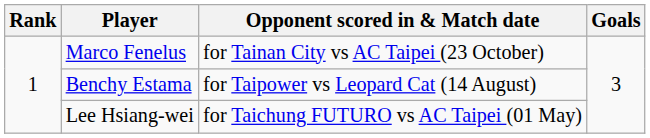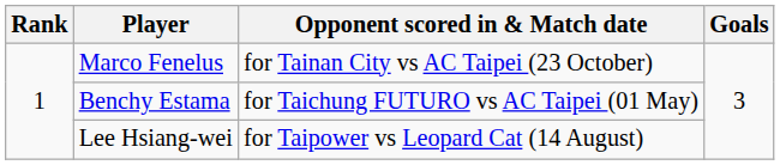 <table class = "wikitable" style = "text-align:center">
 <tr>
 <th>Rank</th>
 <th>Player</th>
 <th>Opponent scored in & Match date</th>
 <th>Goals</th>
 </tr>
 <tr>
 <td rowspan = "3">1</td>
 <td align = "left"> <a href='#'>Marco Fenelus </a></td>
 <td align = "left">for <a href='#'> Tainan City</a> vs <a href='#'>AC Taipei </a> (23 October)</td>
 <td rowspan = "3">3</td>
 </tr>
 <tr>
 <td align = "left"> <a href='#'>Benchy Estama </a></td>
-<td align = "left">for <a href='#'> Taipower</a> vs <a href='#'> Leopard Cat</a> (14 August)</td>
+<td align = "left">for <a href='#'> Taichung FUTURO</a> vs <a href='#'>AC Taipei </a> (01 May)</td>
 </tr>
 <tr>
 <td align = "left"> Lee Hsiang-wei</td>
-<td align = "left">for <a href='#'> Taichung FUTURO</a> vs <a href='#'>AC Taipei </a> (01 May)</td>
+<td align = "left">for <a href='#'> Taipower</a> vs <a href='#'> Leopard Cat</a> (14 August)</td>
 </tr>
 </table>
